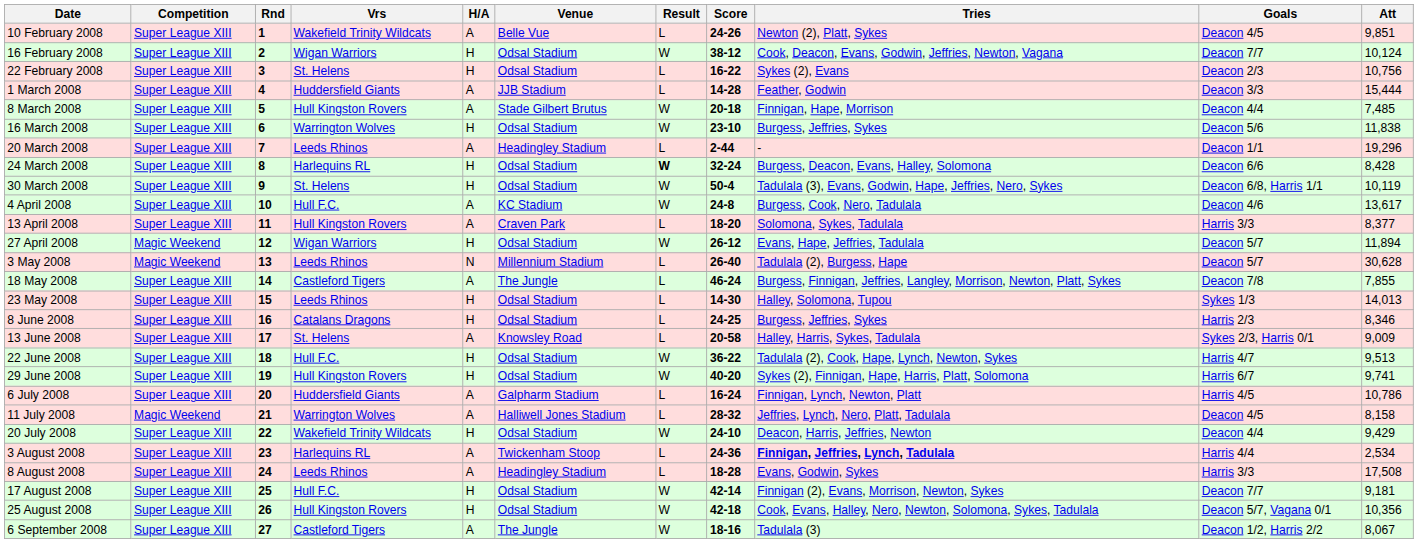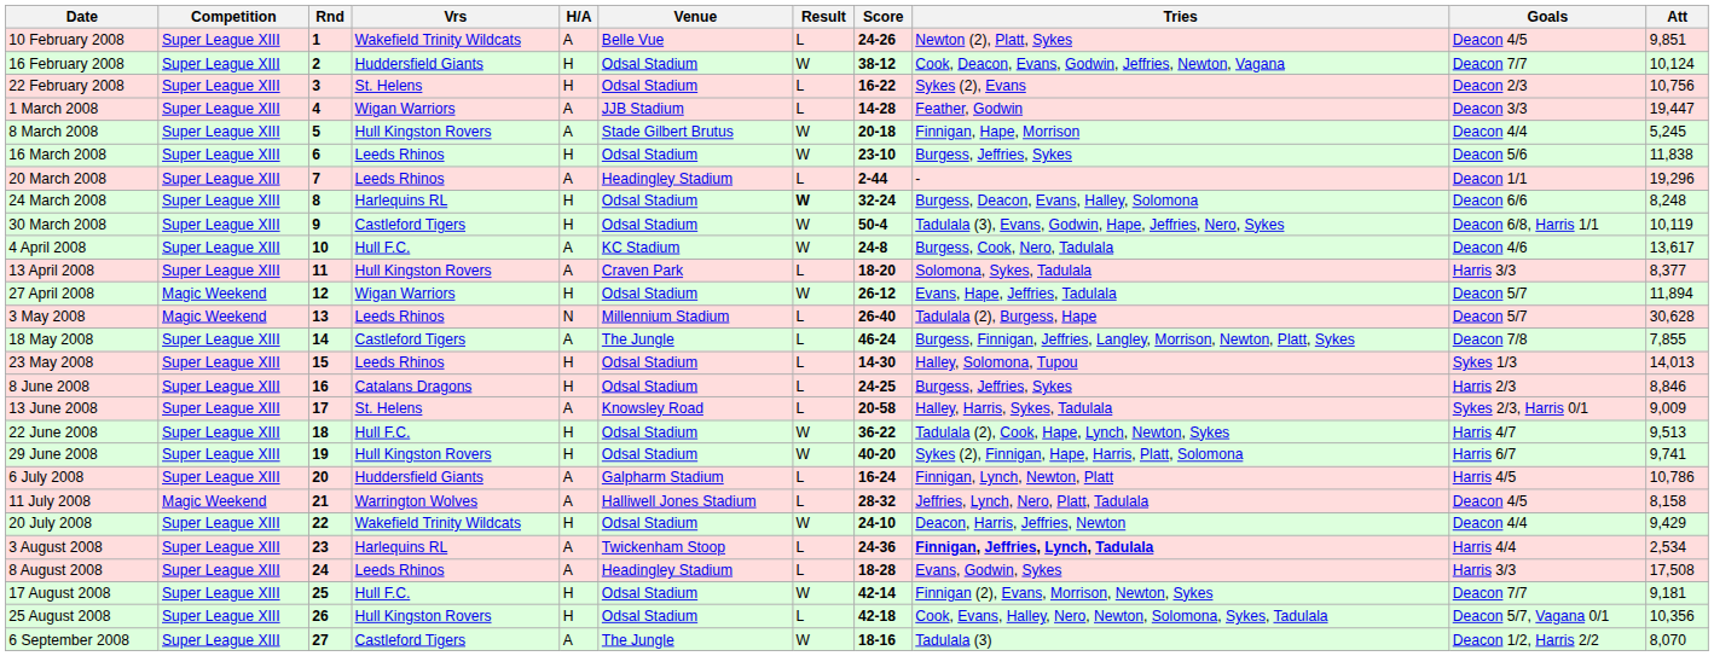 <table class="wikitable"  style="font-size:85%; width:100%;">
 <tr>
 <th>Date</th>
 <th>Competition</th>
 <th>Rnd</th>
 <th>Vrs</th>
 <th>H/A</th>
 <th>Venue</th>
 <th>Result</th>
 <th>Score</th>
 <th>Tries</th>
 <th>Goals</th>
 <th>Att</th>
 </tr>
 <tr style="background:#ffdddd;" width=20|>
 <td>10 February 2008</td>
 <td><a href='#'>Super League XIII</a></td>
 <td><strong>1</strong></td>
 <td><a href='#'>Wakefield Trinity Wildcats</a></td>
 <td>A</td>
 <td><a href='#'>Belle Vue</a></td>
 <td>L</td>
 <td><strong>24-26</strong></td>
 <td><a href='#'>Newton</a> (2), <a href='#'>Platt</a>, <a href='#'>Sykes</a></td>
 <td><a href='#'>Deacon</a> 4/5</td>
 <td>9,851</td>
 </tr>
 <tr style="background:#ddffdd;" width=20|>
 <td>16 February 2008</td>
 <td><a href='#'>Super League XIII</a></td>
 <td><strong>2</strong></td>
-<td><a href='#'>Wigan Warriors</a></td>
+<td><a href='#'>Huddersfield Giants</a></td>
 <td>H</td>
 <td><a href='#'>Odsal Stadium</a></td>
 <td>W</td>
 <td><strong>38-12</strong></td>
 <td><a href='#'>Cook</a>, <a href='#'>Deacon</a>, <a href='#'>Evans</a>, <a href='#'>Godwin</a>, <a href='#'>Jeffries</a>, <a href='#'>Newton</a>, <a href='#'>Vagana</a></td>
 <td><a href='#'>Deacon</a> 7/7</td>
 <td>10,124</td>
 </tr>
 <tr style="background:#ffdddd;" width=20|>
 <td>22 February 2008</td>
 <td><a href='#'>Super League XIII</a></td>
 <td><strong>3</strong></td>
 <td><a href='#'>St. Helens</a></td>
 <td>H</td>
 <td><a href='#'>Odsal Stadium</a></td>
 <td>L</td>
 <td><strong>16-22</strong></td>
 <td><a href='#'>Sykes</a> (2), <a href='#'>Evans</a></td>
 <td><a href='#'>Deacon</a> 2/3</td>
 <td>10,756</td>
 </tr>
 <tr style="background:#ffdddd;" width=20|>
 <td>1 March 2008</td>
 <td><a href='#'>Super League XIII</a></td>
 <td><strong>4</strong></td>
-<td><a href='#'>Huddersfield Giants</a></td>
+<td><a href='#'>Wigan Warriors</a></td>
 <td>A</td>
 <td><a href='#'>JJB Stadium</a></td>
 <td>L</td>
 <td><strong>14-28</strong></td>
 <td><a href='#'>Feather</a>, <a href='#'>Godwin</a></td>
 <td><a href='#'>Deacon</a> 3/3</td>
-<td>15,444</td>
+<td>19,447</td>
 </tr>
 <tr style="background:#ddffdd;" width=20|>
 <td>8 March 2008</td>
 <td><a href='#'>Super League XIII</a></td>
 <td><strong>5</strong></td>
 <td><a href='#'>Hull Kingston Rovers</a></td>
 <td>A</td>
 <td><a href='#'>Stade Gilbert Brutus</a></td>
 <td>W</td>
 <td><strong>20-18</strong></td>
 <td><a href='#'>Finnigan</a>, <a href='#'>Hape</a>, <a href='#'>Morrison</a></td>
 <td><a href='#'>Deacon</a> 4/4</td>
-<td>7,485</td>
+<td>5,245</td>
 </tr>
 <tr style="background:#ddffdd;" width=20|>
 <td>16 March 2008</td>
 <td><a href='#'>Super League XIII</a></td>
 <td><strong>6</strong></td>
-<td><a href='#'>Warrington Wolves</a></td>
+<td><a href='#'>Leeds Rhinos</a></td>
 <td>H</td>
 <td><a href='#'>Odsal Stadium</a></td>
 <td>W</td>
 <td><strong>23-10</strong></td>
 <td><a href='#'>Burgess</a>, <a href='#'>Jeffries</a>, <a href='#'>Sykes</a></td>
 <td><a href='#'>Deacon</a> 5/6</td>
 <td>11,838</td>
 </tr>
 <tr style="background:#ffdddd;" width=20|>
 <td>20 March 2008</td>
 <td><a href='#'>Super League XIII</a></td>
 <td><strong>7</strong></td>
 <td><a href='#'>Leeds Rhinos</a></td>
 <td>A</td>
 <td><a href='#'>Headingley Stadium</a></td>
 <td>L</td>
 <td><strong>2-44</strong></td>
 <td>-</td>
 <td><a href='#'>Deacon</a> 1/1</td>
 <td>19,296</td>
 </tr>
 <tr style="background:#ddffdd;" width=20|>
 <td>24 March 2008</td>
 <td><a href='#'>Super League XIII</a></td>
 <td><strong>8</strong></td>
 <td><a href='#'>Harlequins RL</a></td>
 <td>H</td>
 <td><a href='#'>Odsal Stadium</a></td>
 <td><strong>W</strong></td>
 <td><strong>32-24</strong></td>
 <td><a href='#'>Burgess</a>, <a href='#'>Deacon</a>, <a href='#'>Evans</a>, <a href='#'>Halley</a>, <a href='#'>Solomona</a></td>
 <td><a href='#'>Deacon</a> 6/6</td>
-<td>8,428</td>
+<td>8,248</td>
 </tr>
 <tr style="background:#ddffdd;" width=20|>
 <td>30 March 2008</td>
 <td><a href='#'>Super League XIII</a></td>
 <td><strong>9</strong></td>
-<td><a href='#'>St. Helens</a></td>
+<td><a href='#'>Castleford Tigers</a></td>
 <td>H</td>
 <td><a href='#'>Odsal Stadium</a></td>
 <td>W</td>
 <td><strong>50-4</strong></td>
 <td><a href='#'>Tadulala</a> (3), <a href='#'>Evans</a>, <a href='#'>Godwin</a>, <a href='#'>Hape</a>, <a href='#'>Jeffries</a>, <a href='#'>Nero</a>, <a href='#'>Sykes</a></td>
 <td><a href='#'>Deacon</a> 6/8, <a href='#'>Harris</a> 1/1</td>
 <td>10,119</td>
 </tr>
 <tr style="background:#ddffdd;" width=20|>
 <td>4 April 2008</td>
 <td><a href='#'>Super League XIII</a></td>
 <td><strong>10</strong></td>
 <td><a href='#'>Hull F.C.</a></td>
 <td>A</td>
 <td><a href='#'>KC Stadium</a></td>
 <td>W</td>
 <td><strong>24-8</strong></td>
 <td><a href='#'>Burgess</a>, <a href='#'>Cook</a>, <a href='#'>Nero</a>, <a href='#'>Tadulala</a></td>
 <td><a href='#'>Deacon</a> 4/6</td>
 <td>13,617</td>
 </tr>
 <tr style="background:#ffdddd;" width=20|>
 <td>13 April 2008</td>
 <td><a href='#'>Super League XIII</a></td>
 <td><strong>11</strong></td>
 <td><a href='#'>Hull Kingston Rovers</a></td>
 <td>A</td>
 <td><a href='#'>Craven Park</a></td>
 <td>L</td>
 <td><strong>18-20</strong></td>
 <td><a href='#'>Solomona</a>, <a href='#'>Sykes</a>, <a href='#'>Tadulala</a></td>
 <td><a href='#'>Harris</a> 3/3</td>
 <td>8,377</td>
 </tr>
 <tr style="background:#ddffdd;" width=20|>
 <td>27 April 2008</td>
 <td><a href='#'>Magic Weekend</a></td>
 <td><strong>12</strong></td>
 <td><a href='#'>Wigan Warriors</a></td>
 <td>H</td>
 <td><a href='#'>Odsal Stadium</a></td>
 <td>W</td>
 <td><strong>26-12</strong></td>
 <td><a href='#'>Evans</a>, <a href='#'>Hape</a>, <a href='#'>Jeffries</a>, <a href='#'>Tadulala</a></td>
 <td><a href='#'>Deacon</a> 5/7</td>
 <td>11,894</td>
 </tr>
 <tr style="background:#ffdddd;" width=20|>
 <td>3 May 2008</td>
 <td><a href='#'>Magic Weekend</a></td>
 <td><strong>13</strong></td>
 <td><a href='#'>Leeds Rhinos</a></td>
 <td>N</td>
 <td><a href='#'>Millennium Stadium</a></td>
 <td>L</td>
 <td><strong>26-40</strong></td>
 <td><a href='#'>Tadulala</a> (2), <a href='#'>Burgess</a>, <a href='#'>Hape</a></td>
 <td><a href='#'>Deacon</a> 5/7</td>
 <td>30,628</td>
 </tr>
 <tr style="background:#ddffdd;" width=20|>
 <td>18 May 2008</td>
 <td><a href='#'>Super League XIII</a></td>
 <td><strong>14</strong></td>
 <td><a href='#'>Castleford Tigers</a></td>
 <td>A</td>
 <td><a href='#'>The Jungle</a></td>
 <td>L</td>
 <td><strong>46-24</strong></td>
 <td><a href='#'>Burgess</a>, <a href='#'>Finnigan</a>, <a href='#'>Jeffries</a>, <a href='#'>Langley</a>, <a href='#'>Morrison</a>, <a href='#'>Newton</a>, <a href='#'>Platt</a>, <a href='#'>Sykes</a></td>
 <td><a href='#'>Deacon</a> 7/8</td>
 <td>7,855</td>
 </tr>
 <tr style="background:#ffdddd;" width=20|>
 <td>23 May 2008</td>
 <td><a href='#'>Super League XIII</a></td>
 <td><strong>15</strong></td>
 <td><a href='#'>Leeds Rhinos</a></td>
 <td>H</td>
 <td><a href='#'>Odsal Stadium</a></td>
 <td>L</td>
 <td><strong>14-30</strong></td>
 <td><a href='#'>Halley</a>, <a href='#'>Solomona</a>, <a href='#'>Tupou</a></td>
 <td><a href='#'>Sykes</a> 1/3</td>
 <td>14,013</td>
 </tr>
 <tr style="background:#ffdddd;" width=20|>
 <td>8 June 2008</td>
 <td><a href='#'>Super League XIII</a></td>
 <td><strong>16</strong></td>
 <td><a href='#'>Catalans Dragons</a></td>
 <td>H</td>
 <td><a href='#'>Odsal Stadium</a></td>
 <td>L</td>
 <td><strong>24-25</strong></td>
 <td><a href='#'>Burgess</a>, <a href='#'>Jeffries</a>, <a href='#'>Sykes</a></td>
 <td><a href='#'>Harris</a> 2/3</td>
-<td>8,346</td>
+<td>8,846</td>
 </tr>
 <tr style="background:#ffdddd;" width=20|>
 <td>13 June 2008</td>
 <td><a href='#'>Super League XIII</a></td>
 <td><strong>17</strong></td>
 <td><a href='#'>St. Helens</a></td>
 <td>A</td>
 <td><a href='#'>Knowsley Road</a></td>
 <td>L</td>
 <td><strong>20-58</strong></td>
 <td><a href='#'>Halley</a>, <a href='#'>Harris</a>, <a href='#'>Sykes</a>, <a href='#'>Tadulala</a></td>
 <td><a href='#'>Sykes</a> 2/3, <a href='#'>Harris</a> 0/1</td>
 <td>9,009</td>
 </tr>
 <tr style="background:#ddffdd;" width=20|>
 <td>22 June 2008</td>
 <td><a href='#'>Super League XIII</a></td>
 <td><strong>18</strong></td>
 <td><a href='#'>Hull F.C.</a></td>
 <td>H</td>
 <td><a href='#'>Odsal Stadium</a></td>
 <td>W</td>
 <td><strong>36-22</strong></td>
 <td><a href='#'>Tadulala</a> (2), <a href='#'>Cook</a>, <a href='#'>Hape</a>, <a href='#'>Lynch</a>, <a href='#'>Newton</a>, <a href='#'>Sykes</a></td>
 <td><a href='#'>Harris</a> 4/7</td>
 <td>9,513</td>
 </tr>
 <tr style="background:#ddffdd;" width=20|>
 <td>29 June 2008</td>
 <td><a href='#'>Super League XIII</a></td>
 <td><strong>19</strong></td>
 <td><a href='#'>Hull Kingston Rovers</a></td>
 <td>H</td>
 <td><a href='#'>Odsal Stadium</a></td>
 <td>W</td>
 <td><strong>40-20</strong></td>
 <td><a href='#'>Sykes</a> (2), <a href='#'>Finnigan</a>, <a href='#'>Hape</a>, <a href='#'>Harris</a>, <a href='#'>Platt</a>, <a href='#'>Solomona</a></td>
 <td><a href='#'>Harris</a> 6/7</td>
 <td>9,741</td>
 </tr>
 <tr style="background:#ffdddd;" width=20|>
 <td>6 July 2008</td>
 <td><a href='#'>Super League XIII</a></td>
 <td><strong>20</strong></td>
 <td><a href='#'>Huddersfield Giants</a></td>
 <td>A</td>
 <td><a href='#'>Galpharm Stadium</a></td>
 <td>L</td>
 <td><strong>16-24</strong></td>
 <td><a href='#'>Finnigan</a>, <a href='#'>Lynch</a>, <a href='#'>Newton</a>, <a href='#'>Platt</a></td>
 <td><a href='#'>Harris</a> 4/5</td>
 <td>10,786</td>
 </tr>
 <tr style="background:#ffdddd;" width=20|>
 <td>11 July 2008</td>
 <td><a href='#'>Magic Weekend</a></td>
 <td><strong>21</strong></td>
 <td><a href='#'>Warrington Wolves</a></td>
 <td>A</td>
 <td><a href='#'>Halliwell Jones Stadium</a></td>
 <td>L</td>
 <td><strong>28-32</strong></td>
 <td><a href='#'>Jeffries</a>, <a href='#'>Lynch</a>, <a href='#'>Nero</a>, <a href='#'>Platt</a>, <a href='#'>Tadulala</a></td>
 <td><a href='#'>Deacon</a> 4/5</td>
 <td>8,158</td>
 </tr>
 <tr style="background:#ddffdd;" width=20|>
 <td>20 July 2008</td>
 <td><a href='#'>Super League XIII</a></td>
 <td><strong>22</strong></td>
 <td><a href='#'>Wakefield Trinity Wildcats</a></td>
 <td>H</td>
 <td><a href='#'>Odsal Stadium</a></td>
 <td>W</td>
 <td><strong>24-10</strong></td>
 <td><a href='#'>Deacon</a>, <a href='#'>Harris</a>, <a href='#'>Jeffries</a>, <a href='#'>Newton</a></td>
 <td><a href='#'>Deacon</a> 4/4</td>
 <td>9,429</td>
 </tr>
 <tr style="background:#ffdddd;" width=20|>
 <td>3 August 2008</td>
 <td><a href='#'>Super League XIII</a></td>
 <td><strong>23</strong></td>
 <td><a href='#'>Harlequins RL</a></td>
 <td>A</td>
 <td><a href='#'>Twickenham Stoop</a></td>
 <td>L</td>
 <td><strong>24-36</strong></td>
 <td><strong><a href='#'>Finnigan</a>, <a href='#'>Jeffries</a>, <a href='#'>Lynch</a>, <a href='#'>Tadulala</a></strong></td>
 <td><a href='#'>Harris</a> 4/4</td>
 <td>2,534</td>
 </tr>
 <tr style="background:#ffdddd;" width=20|>
 <td>8 August 2008</td>
 <td><a href='#'>Super League XIII</a></td>
 <td><strong>24</strong></td>
 <td><a href='#'>Leeds Rhinos</a></td>
 <td>A</td>
 <td><a href='#'>Headingley Stadium</a></td>
 <td>L</td>
 <td><strong>18-28</strong></td>
 <td><a href='#'>Evans</a>, <a href='#'>Godwin</a>, <a href='#'>Sykes</a></td>
 <td><a href='#'>Harris</a> 3/3</td>
 <td>17,508</td>
 </tr>
 <tr style="background:#ddffdd;" width=20|>
 <td>17 August 2008</td>
 <td><a href='#'>Super League XIII</a></td>
 <td><strong>25</strong></td>
 <td><a href='#'>Hull F.C.</a></td>
 <td>H</td>
 <td><a href='#'>Odsal Stadium</a></td>
 <td>W</td>
 <td><strong>42-14</strong></td>
 <td><a href='#'>Finnigan</a> (2), <a href='#'>Evans</a>, <a href='#'>Morrison</a>, <a href='#'>Newton</a>, <a href='#'>Sykes</a></td>
 <td><a href='#'>Deacon</a> 7/7</td>
 <td>9,181</td>
 </tr>
 <tr style="background:#ddffdd;" width=20|>
 <td>25 August 2008</td>
 <td><a href='#'>Super League XIII</a></td>
 <td><strong>26</strong></td>
 <td><a href='#'>Hull Kingston Rovers</a></td>
 <td>H</td>
 <td><a href='#'>Odsal Stadium</a></td>
-<td>W</td>
+<td>L</td>
 <td><strong>42-18</strong></td>
 <td><a href='#'>Cook</a>, <a href='#'>Evans</a>, <a href='#'>Halley</a>, <a href='#'>Nero</a>, <a href='#'>Newton</a>, <a href='#'>Solomona</a>, <a href='#'>Sykes</a>, <a href='#'>Tadulala</a></td>
 <td><a href='#'>Deacon</a> 5/7, <a href='#'>Vagana</a> 0/1</td>
 <td>10,356</td>
 </tr>
 <tr style="background:#ddffdd;" width=20|>
 <td>6 September 2008</td>
 <td><a href='#'>Super League XIII</a></td>
 <td><strong>27</strong></td>
 <td><a href='#'>Castleford Tigers</a></td>
 <td>A</td>
 <td><a href='#'>The Jungle</a></td>
 <td>W</td>
 <td><strong>18-16</strong></td>
 <td><a href='#'>Tadulala</a> (3)</td>
 <td><a href='#'>Deacon</a> 1/2, <a href='#'>Harris</a> 2/2</td>
-<td>8,067</td>
+<td>8,070</td>
 </tr>
 </table>
